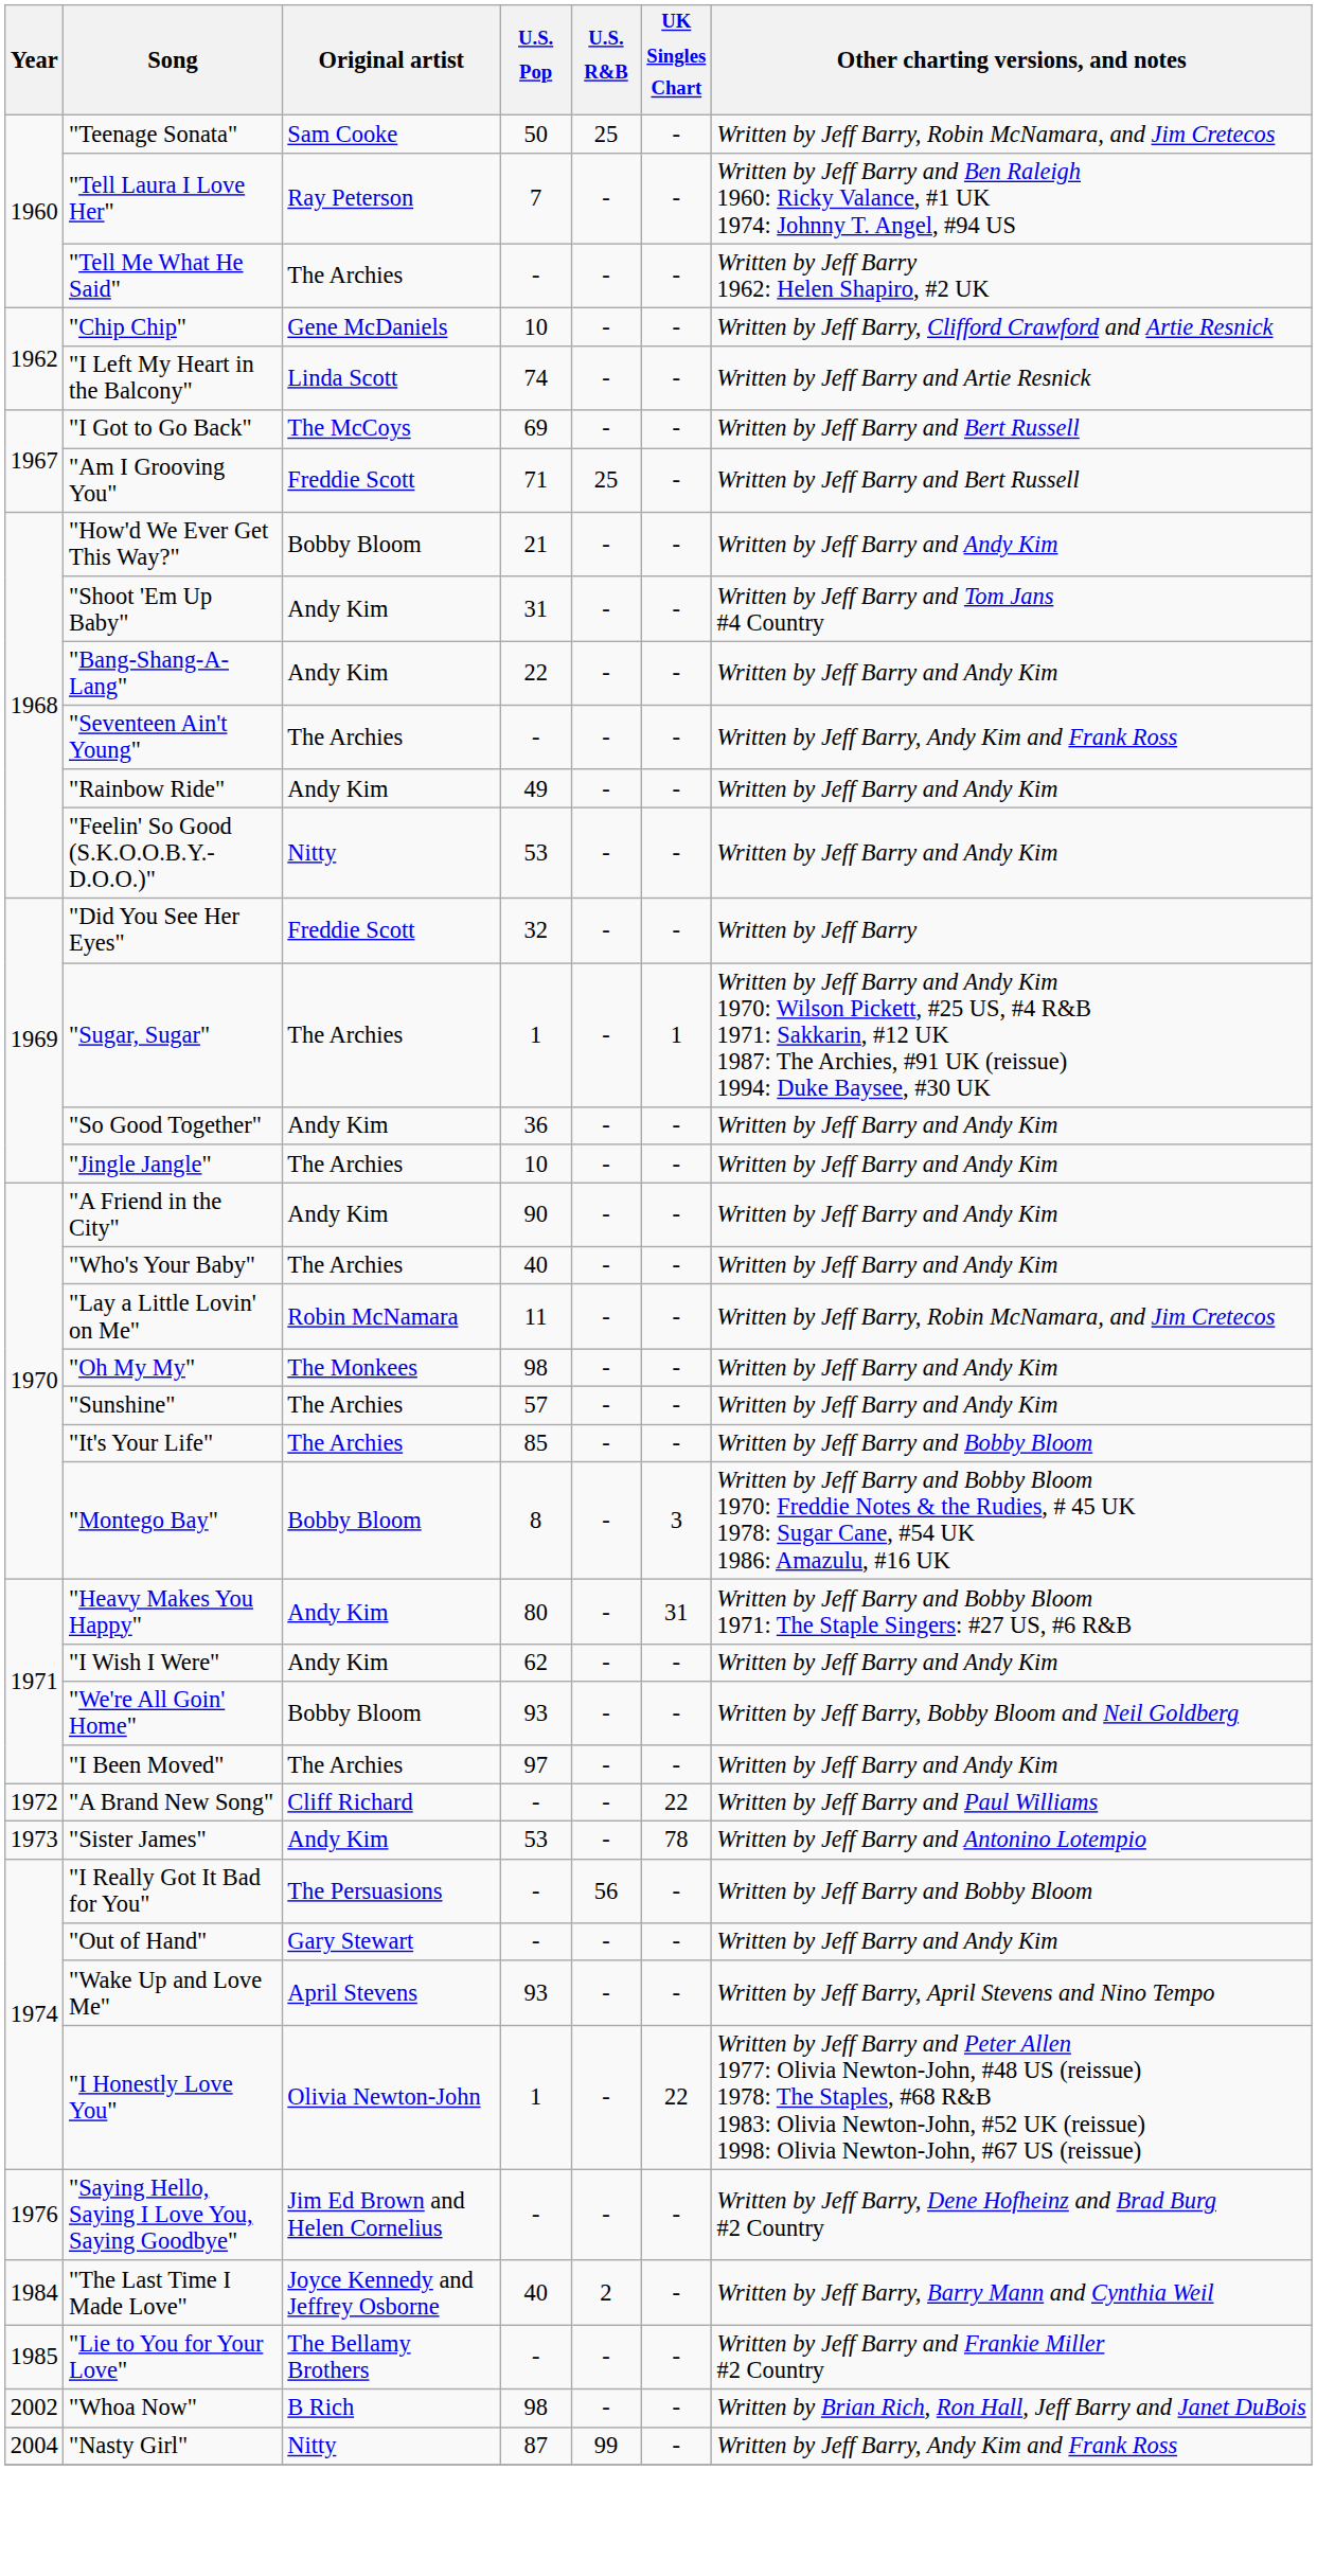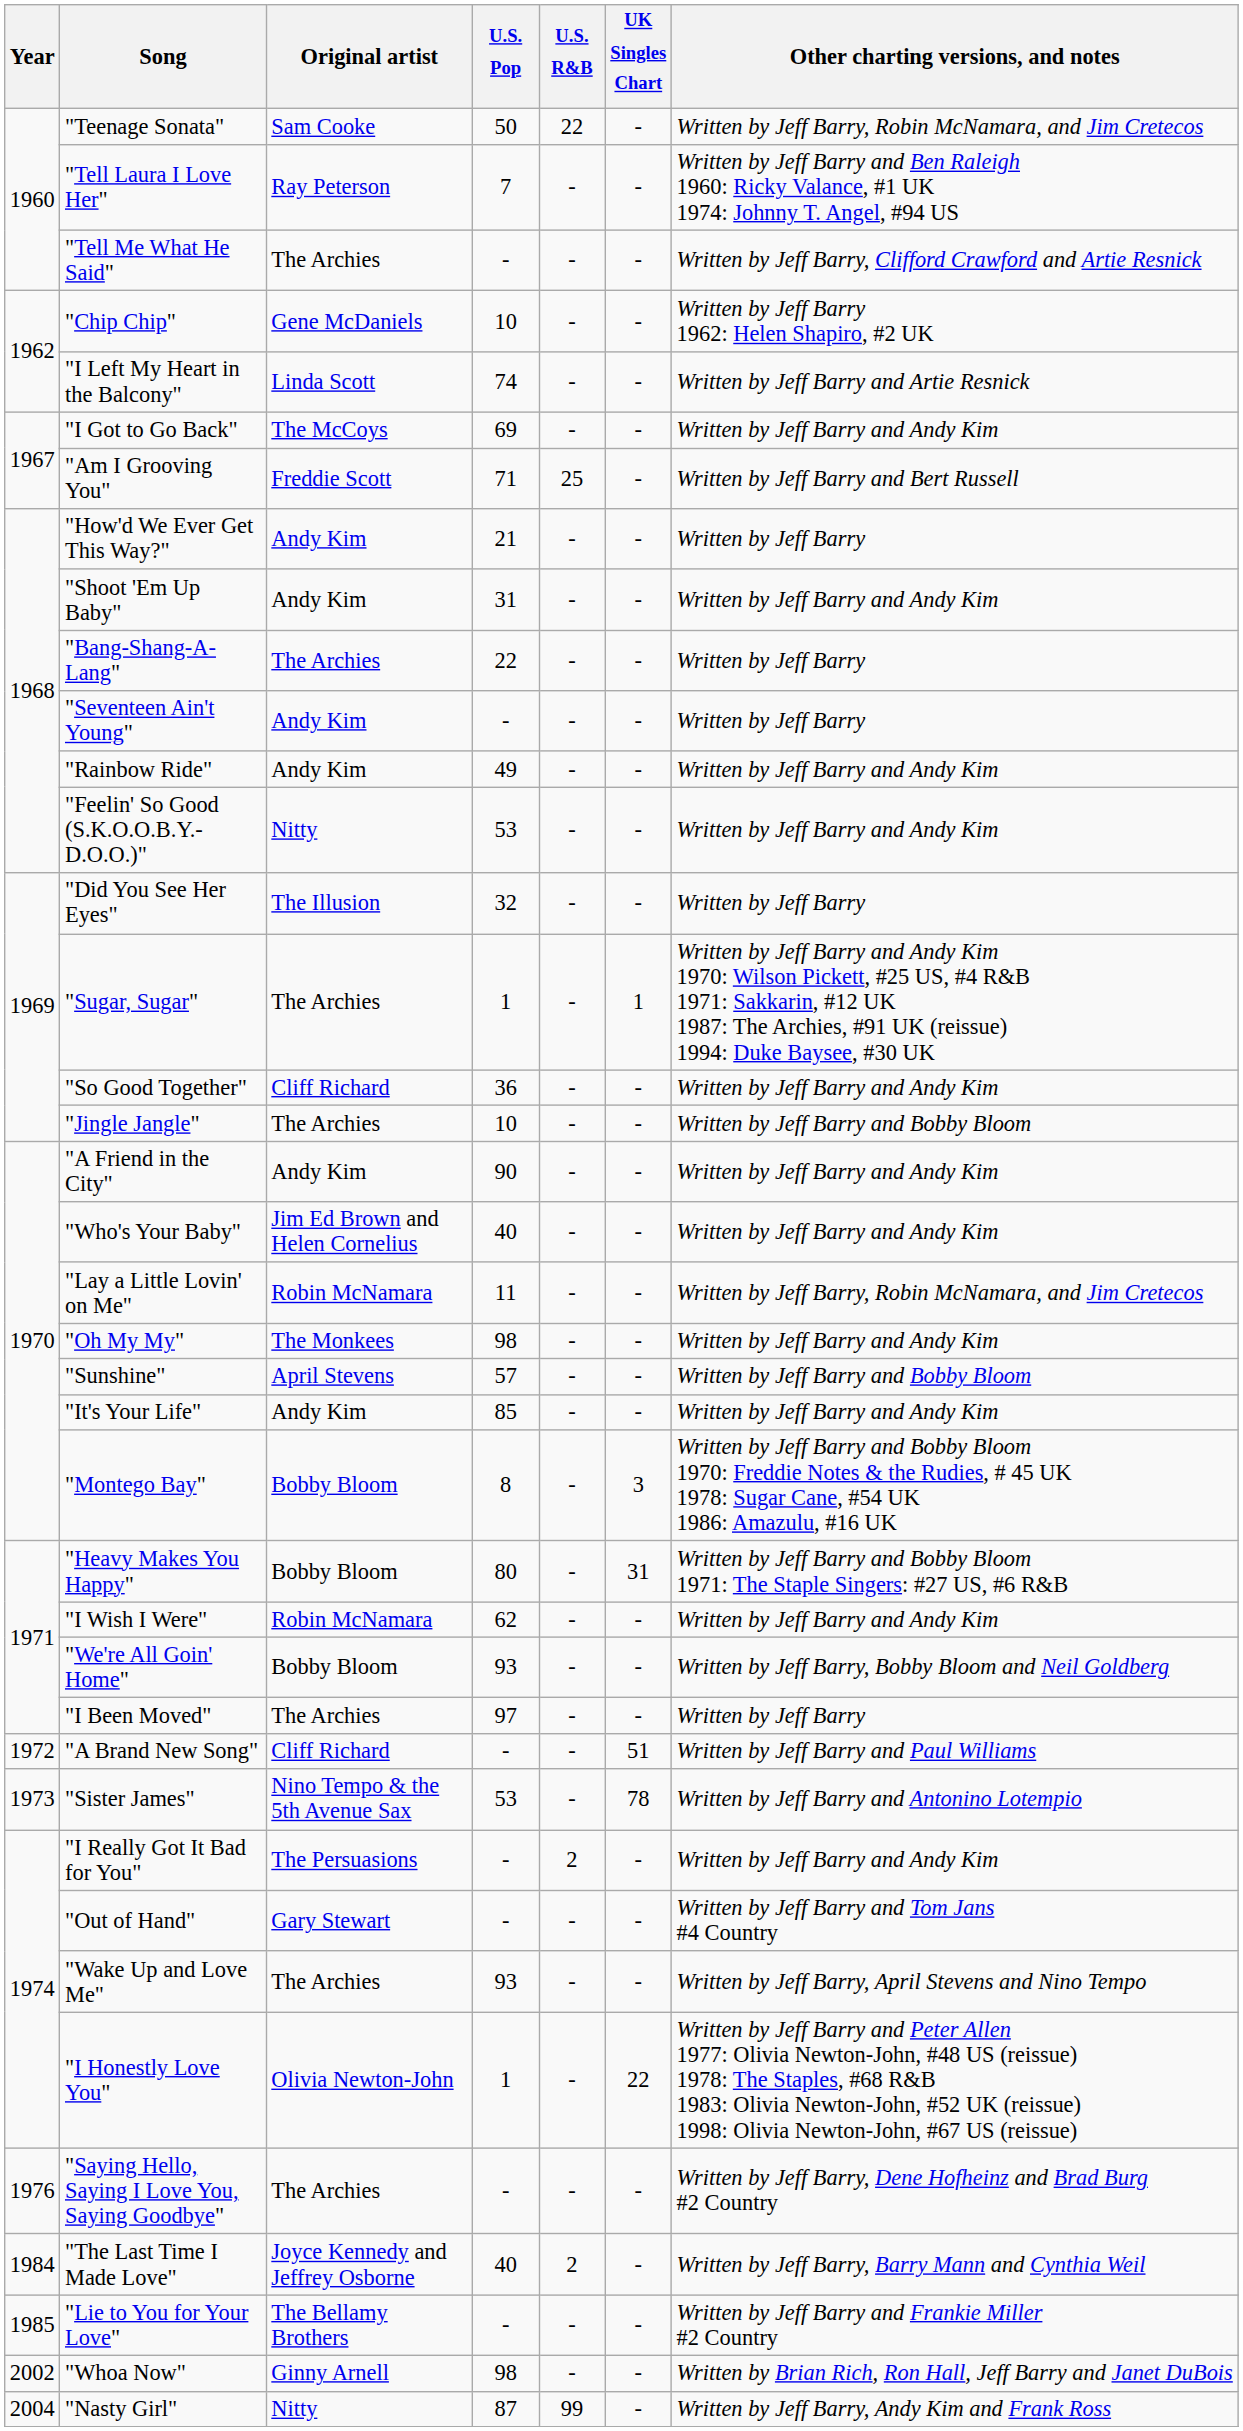 <table class="wikitable">
 <tr>
 <th>Year</th>
 <th width="140">Song</th>
 <th width="140">Original artist</th>
 <th width="40"><sup><a href='#'>U.S. Pop</a></sup></th>
 <th width="40"><sup><a href='#'>U.S. R&B</a></sup></th>
 <th width="40"><sup><a href='#'>UK Singles Chart</a></sup></th>
 <th>Other charting versions, and notes</th>
 </tr>
 <tr>
 <td rowspan="3">1960</td>
 <td>"Teenage Sonata"</td>
 <td><a href='#'>Sam Cooke</a></td>
 <td align="center">50</td>
-<td align="center">25</td>
+<td align="center">22</td>
 <td align="center">-</td>
 <td><em>Written by Jeff Barry, Robin McNamara, and <a href='#'>Jim Cretecos</a></em></td>
 </tr>
 <tr>
 <td>"<a href='#'>Tell Laura I Love Her</a>"</td>
 <td><a href='#'>Ray Peterson</a></td>
 <td align="center">7</td>
 <td align="center">-</td>
 <td align="center">-</td>
 <td><em>Written by Jeff Barry and <a href='#'>Ben Raleigh</a></em><br>1960: <a href='#'>Ricky Valance</a>, #1 UK<br>1974: <a href='#'>Johnny T. Angel</a>, #94 US</td>
 </tr>
 <tr>
 <td>"<a href='#'>Tell Me What He Said</a>"</td>
 <td>The Archies</td>
 <td align="center">-</td>
 <td align="center">-</td>
 <td align="center">-</td>
-<td><em>Written by Jeff Barry</em><br>1962: <a href='#'>Helen Shapiro</a>, #2 UK</td>
+<td><em>Written by Jeff Barry, <a href='#'>Clifford Crawford</a> and <a href='#'>Artie Resnick</a></em></td>
 </tr>
 <tr>
 <td rowspan="2">1962</td>
 <td>"<a href='#'>Chip Chip</a>"</td>
 <td><a href='#'>Gene McDaniels</a></td>
 <td align="center">10</td>
 <td align="center">-</td>
 <td align="center">-</td>
-<td><em>Written by Jeff Barry, <a href='#'>Clifford Crawford</a> and <a href='#'>Artie Resnick</a></em></td>
+<td><em>Written by Jeff Barry</em><br>1962: <a href='#'>Helen Shapiro</a>, #2 UK</td>
 </tr>
 <tr>
 <td>"I Left My Heart in the Balcony"</td>
 <td><a href='#'>Linda Scott</a></td>
 <td align="center">74</td>
 <td align="center">-</td>
 <td align="center">-</td>
 <td><em>Written by Jeff Barry and Artie Resnick</em></td>
 </tr>
 <tr>
 <td rowspan="2">1967</td>
 <td>"I Got to Go Back"</td>
 <td><a href='#'>The McCoys</a></td>
 <td align="center">69</td>
 <td align="center">-</td>
 <td align="center">-</td>
-<td><em>Written by Jeff Barry and <a href='#'>Bert Russell</a></em></td>
+<td><em>Written by Jeff Barry and Andy Kim</em></td>
 </tr>
 <tr>
 <td>"Am I Grooving You"</td>
 <td><a href='#'>Freddie Scott</a></td>
 <td align="center">71</td>
 <td align="center">25</td>
 <td align="center">-</td>
 <td><em>Written by Jeff Barry and Bert Russell</em></td>
 </tr>
 <tr>
 <td rowspan="6">1968</td>
 <td>"How'd We Ever Get This Way?"</td>
-<td>Bobby Bloom</td>
+<td><a href='#'>Andy Kim</a></td>
 <td align="center">21</td>
 <td align="center">-</td>
 <td align="center">-</td>
-<td><em>Written by Jeff Barry and <a href='#'>Andy Kim</a></em></td>
+<td><em>Written by Jeff Barry</em></td>
 </tr>
 <tr>
 <td>"Shoot 'Em Up Baby"</td>
 <td>Andy Kim</td>
 <td align="center">31</td>
 <td align="center">-</td>
 <td align="center">-</td>
-<td><em>Written by Jeff Barry and <a href='#'>Tom Jans</a></em><br>#4 Country</td>
+<td><em>Written by Jeff Barry and Andy Kim</em></td>
 </tr>
 <tr>
 <td>"<a href='#'>Bang-Shang-A-Lang</a>"</td>
-<td>Andy Kim</td>
+<td><a href='#'>The Archies</a></td>
 <td align="center">22</td>
 <td align="center">-</td>
 <td align="center">-</td>
-<td><em>Written by Jeff Barry and Andy Kim</em></td>
+<td><em>Written by Jeff Barry</em></td>
 </tr>
 <tr>
 <td>"<a href='#'>Seventeen Ain't Young</a>"</td>
-<td>The Archies</td>
+<td><a href='#'>Andy Kim</a></td>
 <td align="center">-</td>
 <td align="center">-</td>
 <td align="center">-</td>
-<td><em>Written by Jeff Barry, Andy Kim and <a href='#'>Frank Ross</a></em></td>
+<td><em>Written by Jeff Barry</em></td>
 </tr>
 <tr>
 <td>"Rainbow Ride"</td>
 <td>Andy Kim</td>
 <td align="center">49</td>
 <td align="center">-</td>
 <td align="center">-</td>
 <td><em>Written by Jeff Barry and Andy Kim</em></td>
 </tr>
 <tr>
 <td>"Feelin' So Good (S.K.O.O.B.Y.-D.O.O.)"</td>
 <td><a href='#'>Nitty</a></td>
 <td align="center">53</td>
 <td align="center">-</td>
 <td align="center">-</td>
 <td><em>Written by Jeff Barry and Andy Kim</em></td>
 </tr>
 <tr>
 <td rowspan="4">1969</td>
 <td>"Did You See Her Eyes"</td>
-<td><a href='#'>Freddie Scott</a></td>
+<td><a href='#'>The Illusion</a></td>
 <td align="center">32</td>
 <td align="center">-</td>
 <td align="center">-</td>
 <td><em>Written by Jeff Barry</em></td>
 </tr>
 <tr>
 <td>"<a href='#'>Sugar, Sugar</a>"</td>
 <td>The Archies</td>
 <td align="center">1</td>
 <td align="center">-</td>
 <td align="center">1</td>
 <td><em>Written by Jeff Barry and Andy Kim</em><br>1970: <a href='#'>Wilson Pickett</a>, #25 US, #4 R&B<br>1971: <a href='#'>Sakkarin</a>, #12 UK<br>1987: The Archies, #91 UK (reissue)<br>1994: <a href='#'>Duke Baysee</a>, #30 UK</td>
 </tr>
 <tr>
 <td>"So Good Together"</td>
-<td>Andy Kim</td>
+<td><a href='#'>Cliff Richard</a></td>
 <td align="center">36</td>
 <td align="center">-</td>
 <td align="center">-</td>
 <td><em>Written by Jeff Barry and Andy Kim</em></td>
 </tr>
 <tr>
 <td>"<a href='#'>Jingle Jangle</a>"</td>
 <td>The Archies</td>
 <td align="center">10</td>
 <td align="center">-</td>
 <td align="center">-</td>
-<td><em>Written by Jeff Barry and Andy Kim</em></td>
+<td><em>Written by Jeff Barry and Bobby Bloom</em></td>
 </tr>
 <tr>
 <td rowspan="7">1970</td>
 <td>"A Friend in the City"</td>
 <td>Andy Kim</td>
 <td align="center">90</td>
 <td align="center">-</td>
 <td align="center">-</td>
 <td><em>Written by Jeff Barry and Andy Kim</em></td>
 </tr>
 <tr>
 <td>"Who's Your Baby"</td>
-<td>The Archies</td>
+<td><a href='#'>Jim Ed Brown</a> and <a href='#'>Helen Cornelius</a></td>
 <td align="center">40</td>
 <td align="center">-</td>
 <td align="center">-</td>
 <td><em>Written by Jeff Barry and Andy Kim</em></td>
 </tr>
 <tr>
 <td>"Lay a Little Lovin' on Me"</td>
 <td><a href='#'>Robin McNamara</a></td>
 <td align="center">11</td>
 <td align="center">-</td>
 <td align="center">-</td>
 <td><em>Written by Jeff Barry, Robin McNamara, and <a href='#'>Jim Cretecos</a></em></td>
 </tr>
 <tr>
 <td>"<a href='#'>Oh My My</a>"</td>
 <td><a href='#'>The Monkees</a></td>
 <td align="center">98</td>
 <td align="center">-</td>
 <td align="center">-</td>
 <td><em>Written by Jeff Barry and Andy Kim</em></td>
 </tr>
 <tr>
 <td>"Sunshine"</td>
-<td>The Archies</td>
+<td><a href='#'>April Stevens</a></td>
 <td align="center">57</td>
 <td align="center">-</td>
 <td align="center">-</td>
-<td><em>Written by Jeff Barry and Andy Kim</em></td>
+<td><em>Written by Jeff Barry and <a href='#'>Bobby Bloom</a></em></td>
 </tr>
 <tr>
 <td>"It's Your Life"</td>
-<td><a href='#'>The Archies</a></td>
+<td>Andy Kim</td>
 <td align="center">85</td>
 <td align="center">-</td>
 <td align="center">-</td>
-<td><em>Written by Jeff Barry and <a href='#'>Bobby Bloom</a></em></td>
+<td><em>Written by Jeff Barry and Andy Kim</em></td>
 </tr>
 <tr>
 <td>"<a href='#'>Montego Bay</a>"</td>
 <td><a href='#'>Bobby Bloom</a></td>
 <td align="center">8</td>
 <td align="center">-</td>
 <td align="center">3</td>
 <td><em>Written by Jeff Barry and Bobby Bloom</em><br>1970: <a href='#'>Freddie Notes & the Rudies</a>, # 45 UK<br>1978: <a href='#'>Sugar Cane</a>, #54 UK<br>1986: <a href='#'>Amazulu</a>, #16 UK</td>
 </tr>
 <tr>
 <td rowspan="4">1971</td>
 <td>"<a href='#'>Heavy Makes You Happy</a>"</td>
-<td><a href='#'>Andy Kim</a></td>
+<td>Bobby Bloom</td>
 <td align="center">80</td>
 <td align="center">-</td>
 <td align="center">31</td>
 <td><em>Written by Jeff Barry and Bobby Bloom</em><br>1971: <a href='#'>The Staple Singers</a>: #27 US, #6 R&B</td>
 </tr>
 <tr>
 <td>"I Wish I Were"</td>
-<td>Andy Kim</td>
+<td><a href='#'>Robin McNamara</a></td>
 <td align="center">62</td>
 <td align="center">-</td>
 <td align="center">-</td>
 <td><em>Written by Jeff Barry and Andy Kim</em></td>
 </tr>
 <tr>
 <td>"<a href='#'>We're All Goin' Home</a>"</td>
 <td>Bobby Bloom</td>
 <td align="center">93</td>
 <td align="center">-</td>
 <td align="center">-</td>
 <td><em>Written by Jeff Barry, Bobby Bloom and <a href='#'>Neil Goldberg</a></em></td>
 </tr>
 <tr>
 <td>"I Been Moved"</td>
 <td>The Archies</td>
 <td align="center">97</td>
 <td align="center">-</td>
 <td align="center">-</td>
-<td><em>Written by Jeff Barry and Andy Kim</em></td>
+<td><em>Written by Jeff Barry</em></td>
 </tr>
 <tr>
 <td rowspan="1">1972</td>
 <td>"A Brand New Song"</td>
 <td><a href='#'>Cliff Richard</a></td>
 <td align="center">-</td>
 <td align="center">-</td>
-<td align="center">22</td>
+<td align="center">51</td>
 <td><em>Written by Jeff Barry and <a href='#'>Paul Williams</a></em></td>
 </tr>
 <tr>
 <td rowspan="1">1973</td>
 <td>"Sister James"</td>
-<td><a href='#'>Andy Kim</a></td>
+<td><a href='#'>Nino Tempo & the 5th Avenue Sax</a></td>
 <td align="center">53</td>
 <td align="center">-</td>
 <td align="center">78</td>
 <td><em>Written by Jeff Barry and <a href='#'>Antonino Lotempio</a></em></td>
 </tr>
 <tr>
 <td rowspan="4">1974</td>
 <td>"I Really Got It Bad for You"</td>
 <td><a href='#'>The Persuasions</a></td>
 <td align="center">-</td>
-<td align="center">56</td>
+<td align="center">2</td>
 <td align="center">-</td>
-<td><em>Written by Jeff Barry and Bobby Bloom</em></td>
+<td><em>Written by Jeff Barry and Andy Kim</em></td>
 </tr>
 <tr>
 <td>"Out of Hand"</td>
 <td><a href='#'>Gary Stewart</a></td>
 <td align="center">-</td>
 <td align="center">-</td>
 <td align="center">-</td>
-<td><em>Written by Jeff Barry and Andy Kim</em></td>
+<td><em>Written by Jeff Barry and <a href='#'>Tom Jans</a></em><br>#4 Country</td>
 </tr>
 <tr>
 <td>"Wake Up and Love Me"</td>
-<td><a href='#'>April Stevens</a></td>
+<td>The Archies</td>
 <td align="center">93</td>
 <td align="center">-</td>
 <td align="center">-</td>
 <td><em>Written by Jeff Barry, April Stevens and Nino Tempo</em></td>
 </tr>
 <tr>
 <td>"<a href='#'>I Honestly Love You</a>"</td>
 <td><a href='#'>Olivia Newton-John</a></td>
 <td align="center">1</td>
 <td align="center">-</td>
 <td align="center">22</td>
 <td><em>Written by Jeff Barry and <a href='#'>Peter Allen</a></em><br>1977: Olivia Newton-John, #48 US (reissue)<br>1978: <a href='#'>The Staples</a>, #68 R&B<br>1983: Olivia Newton-John, #52 UK (reissue)<br>1998: Olivia Newton-John, #67 US (reissue)</td>
 </tr>
 <tr>
 <td rowspan="1">1976</td>
 <td>"<a href='#'>Saying Hello, Saying I Love You, Saying Goodbye</a>"</td>
-<td><a href='#'>Jim Ed Brown</a> and <a href='#'>Helen Cornelius</a></td>
+<td>The Archies</td>
 <td align="center">-</td>
 <td align="center">-</td>
 <td align="center">-</td>
 <td><em>Written by Jeff Barry, <a href='#'>Dene Hofheinz</a> and <a href='#'>Brad Burg</a></em><br>#2 Country</td>
 </tr>
 <tr>
 <td rowspan="1">1984</td>
 <td>"The Last Time I Made Love"</td>
 <td><a href='#'>Joyce Kennedy</a> and <a href='#'>Jeffrey Osborne</a></td>
 <td align="center">40</td>
 <td align="center">2</td>
 <td align="center">-</td>
 <td><em>Written by Jeff Barry, <a href='#'>Barry Mann</a> and <a href='#'>Cynthia Weil</a></em></td>
 </tr>
 <tr>
 <td rowspan="1">1985</td>
 <td>"<a href='#'>Lie to You for Your Love</a>"</td>
 <td><a href='#'>The Bellamy Brothers</a></td>
 <td align="center">-</td>
 <td align="center">-</td>
 <td align="center">-</td>
 <td><em>Written by Jeff Barry and <a href='#'>Frankie Miller</a></em><br>#2 Country</td>
 </tr>
 <tr>
 <td rowspan="1">2002</td>
 <td>"Whoa Now"</td>
-<td><a href='#'>B Rich</a></td>
+<td><a href='#'>Ginny Arnell</a></td>
 <td align="center">98</td>
 <td align="center">-</td>
 <td align="center">-</td>
 <td><em>Written by <a href='#'>Brian Rich</a>, <a href='#'>Ron Hall</a>, Jeff Barry and <a href='#'>Janet DuBois</a></em></td>
 </tr>
 <tr>
 <td rowspan="1">2004</td>
 <td>"Nasty Girl"</td>
 <td><a href='#'>Nitty</a></td>
 <td align="center">87</td>
 <td align="center">99</td>
 <td align="center">-</td>
 <td><em>Written by Jeff Barry, Andy Kim and <a href='#'>Frank Ross</a></em></td>
 </tr>
 <tr>
 </tr>
 </table>
